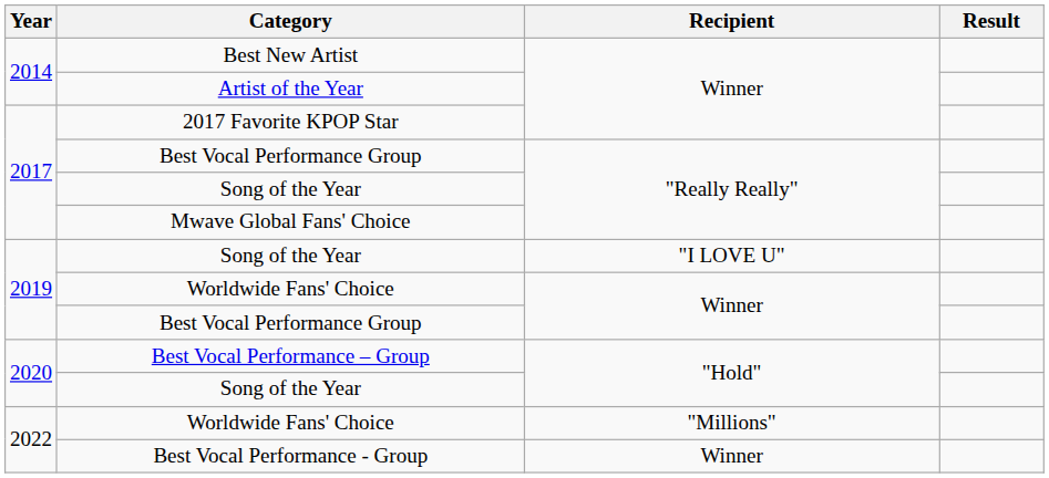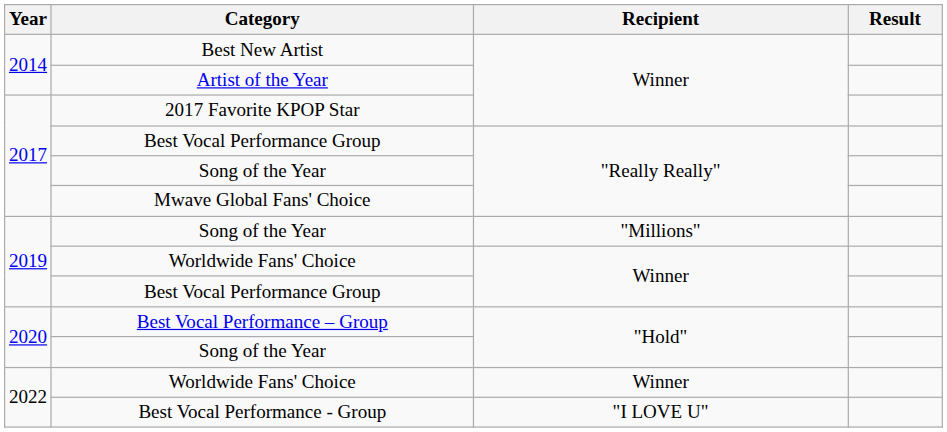 <table class="wikitable" style="text-align:center">
 <tr>
 <th width="5%">Year</th>
 <th width="45%">Category</th>
 <th width="40%">Recipient</th>
 <th width="10%">Result</th>
 </tr>
 <tr>
 <td rowspan="2"><a href='#'>2014</a></td>
 <td>Best New Artist</td>
 <td rowspan="3">Winner</td>
 <td></td>
 </tr>
 <tr>
 <td><a href='#'>Artist of the Year</a></td>
 <td></td>
 </tr>
 <tr>
 <td rowspan="4"><a href='#'>2017</a></td>
 <td>2017 Favorite KPOP Star</td>
 <td></td>
 </tr>
 <tr>
 <td>Best Vocal Performance Group</td>
 <td rowspan="3">"Really Really"</td>
 <td></td>
 </tr>
 <tr>
 <td>Song of the Year</td>
 <td></td>
 </tr>
 <tr>
 <td>Mwave Global Fans' Choice</td>
 <td></td>
 </tr>
 <tr>
 <td rowspan="3"><a href='#'>2019</a></td>
 <td>Song of the Year</td>
-<td>"I LOVE U"</td>
+<td>"Millions"</td>
 <td></td>
 </tr>
 <tr>
 <td>Worldwide Fans' Choice</td>
 <td rowspan="2">Winner</td>
 <td></td>
 </tr>
 <tr>
 <td>Best Vocal Performance Group</td>
 <td></td>
 </tr>
 <tr>
 <td rowspan="2"><a href='#'>2020</a></td>
 <td><a href='#'>Best Vocal Performance – Group</a></td>
 <td rowspan="2">"Hold"</td>
 <td></td>
 </tr>
 <tr>
 <td>Song of the Year</td>
 <td></td>
 </tr>
 <tr>
 <td rowspan="2">2022</td>
 <td>Worldwide Fans' Choice</td>
-<td>"Millions"</td>
+<td>Winner</td>
 <td></td>
 </tr>
 <tr>
 <td>Best Vocal Performance - Group</td>
-<td>Winner</td>
+<td>"I LOVE U"</td>
 <td></td>
 </tr>
 </table>
